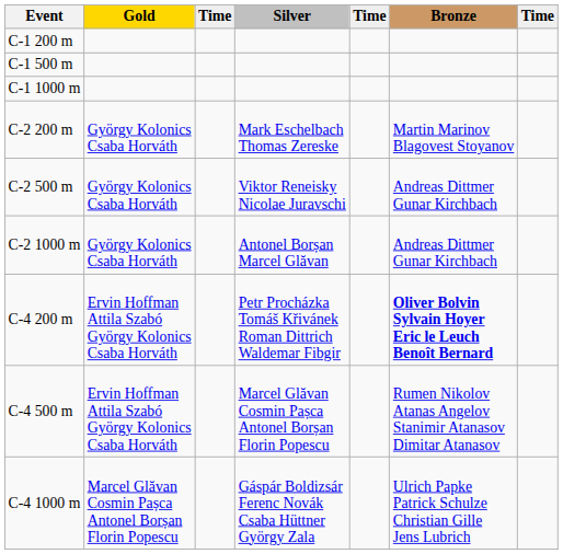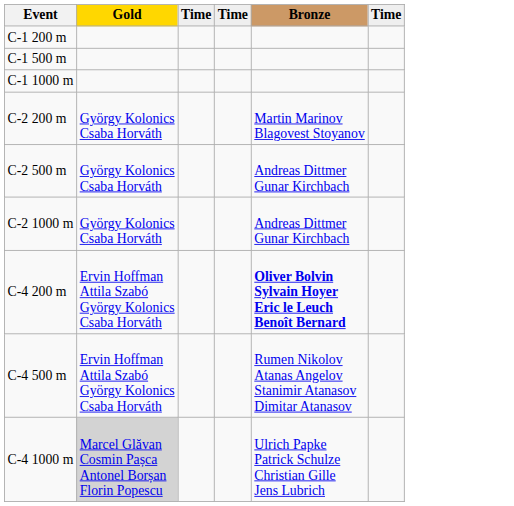 <table class="wikitable">
 <tr>
 <th>Event</th>
 <td align=center bgcolor="gold"><strong>Gold</strong></td>
 <td align=center bgcolor="EFEFEF"><strong>Time</strong></td>
-<td align=center bgcolor="silver"><strong>Silver</strong></td>
 <td align=center bgcolor="EFEFEF"><strong>Time</strong></td>
 <td align=center bgcolor="CC9966"><strong>Bronze</strong></td>
 <td align=center bgcolor="EFEFEF"><strong>Time</strong></td>
 </tr>
 <tr>
 <td>C-1 200 m</td>
-<td></td>
 <td></td>
 <td></td>
 <td></td>
 <td></td>
 <td></td>
 </tr>
 <tr>
 <td>C-1 500 m</td>
 <td></td>
 <td></td>
 <td></td>
 <td></td>
 <td></td>
-<td></td>
 </tr>
 <tr>
 <td>C-1 1000 m</td>
-<td></td>
 <td></td>
 <td></td>
 <td></td>
 <td></td>
 <td></td>
 </tr>
 <tr>
 <td>C-2 200 m</td>
 <td><br><a href='#'>György Kolonics</a><br><a href='#'>Csaba Horváth</a></td>
 <td></td>
-<td><br><a href='#'>Mark Eschelbach</a><br><a href='#'>Thomas Zereske</a></td>
 <td></td>
 <td><br><a href='#'>Martin Marinov</a><br><a href='#'>Blagovest Stoyanov</a></td>
 <td></td>
 </tr>
 <tr>
 <td>C-2 500 m</td>
 <td><br><a href='#'>György Kolonics</a><br><a href='#'>Csaba Horváth</a></td>
 <td></td>
-<td><br><a href='#'>Viktor Reneisky</a><br><a href='#'>Nicolae Juravschi</a></td>
 <td></td>
 <td><br><a href='#'>Andreas Dittmer</a><br><a href='#'>Gunar Kirchbach</a></td>
 <td></td>
 </tr>
 <tr>
 <td>C-2 1000 m</td>
 <td><br><a href='#'>György Kolonics</a><br><a href='#'>Csaba Horváth</a></td>
 <td></td>
-<td><br><a href='#'>Antonel Borșan</a><br><a href='#'>Marcel Glăvan</a></td>
 <td></td>
 <td><br><a href='#'>Andreas Dittmer</a><br><a href='#'>Gunar Kirchbach</a></td>
 <td></td>
 </tr>
 <tr>
 <td>C-4 200 m</td>
 <td><br><a href='#'>Ervin Hoffman</a><br><a href='#'>Attila Szabó</a><br><a href='#'>György Kolonics</a><br><a href='#'>Csaba Horváth</a></td>
 <td></td>
-<td><br><a href='#'>Petr Procházka</a><br><a href='#'>Tomáš Křivánek</a><br><a href='#'>Roman Dittrich</a><br><a href='#'>Waldemar Fibgir</a></td>
 <td></td>
 <td><strong><br><a href='#'>Oliver Bolvin</a><br><a href='#'>Sylvain Hoyer</a><br><a href='#'>Eric le Leuch</a><br><a href='#'>Benoît Bernard</a></strong></td>
 <td></td>
 </tr>
 <tr>
 <td>C-4 500 m</td>
 <td><br><a href='#'>Ervin Hoffman</a><br><a href='#'>Attila Szabó</a><br><a href='#'>György Kolonics</a><br><a href='#'>Csaba Horváth</a></td>
 <td></td>
-<td><br><a href='#'>Marcel Glăvan</a><br><a href='#'>Cosmin Pașca</a><br><a href='#'>Antonel Borșan</a><br><a href='#'>Florin Popescu</a></td>
 <td></td>
 <td><br><a href='#'>Rumen Nikolov</a><br><a href='#'>Atanas Angelov</a><br><a href='#'>Stanimir Atanasov</a><br><a href='#'>Dimitar Atanasov</a></td>
 <td></td>
 </tr>
 <tr>
 <td>C-4 1000 m</td>
-<td><br><a href='#'>Marcel Glăvan</a><br><a href='#'>Cosmin Pașca</a><br><a href='#'>Antonel Borșan</a><br><a href='#'>Florin Popescu</a></td>
+<td style="background: lightgrey;"><br><a href='#'>Marcel Glăvan</a><br><a href='#'>Cosmin Pașca</a><br><a href='#'>Antonel Borșan</a><br><a href='#'>Florin Popescu</a></td>
 <td></td>
-<td><br><a href='#'>Gáspár Boldizsár</a><br><a href='#'>Ferenc Novák</a><br><a href='#'>Csaba Hüttner</a><br><a href='#'>György Zala</a></td>
 <td></td>
 <td><br><a href='#'>Ulrich Papke</a><br><a href='#'>Patrick Schulze</a><br><a href='#'>Christian Gille</a><br><a href='#'>Jens Lubrich</a></td>
 <td></td>
 </tr>
 </table>
